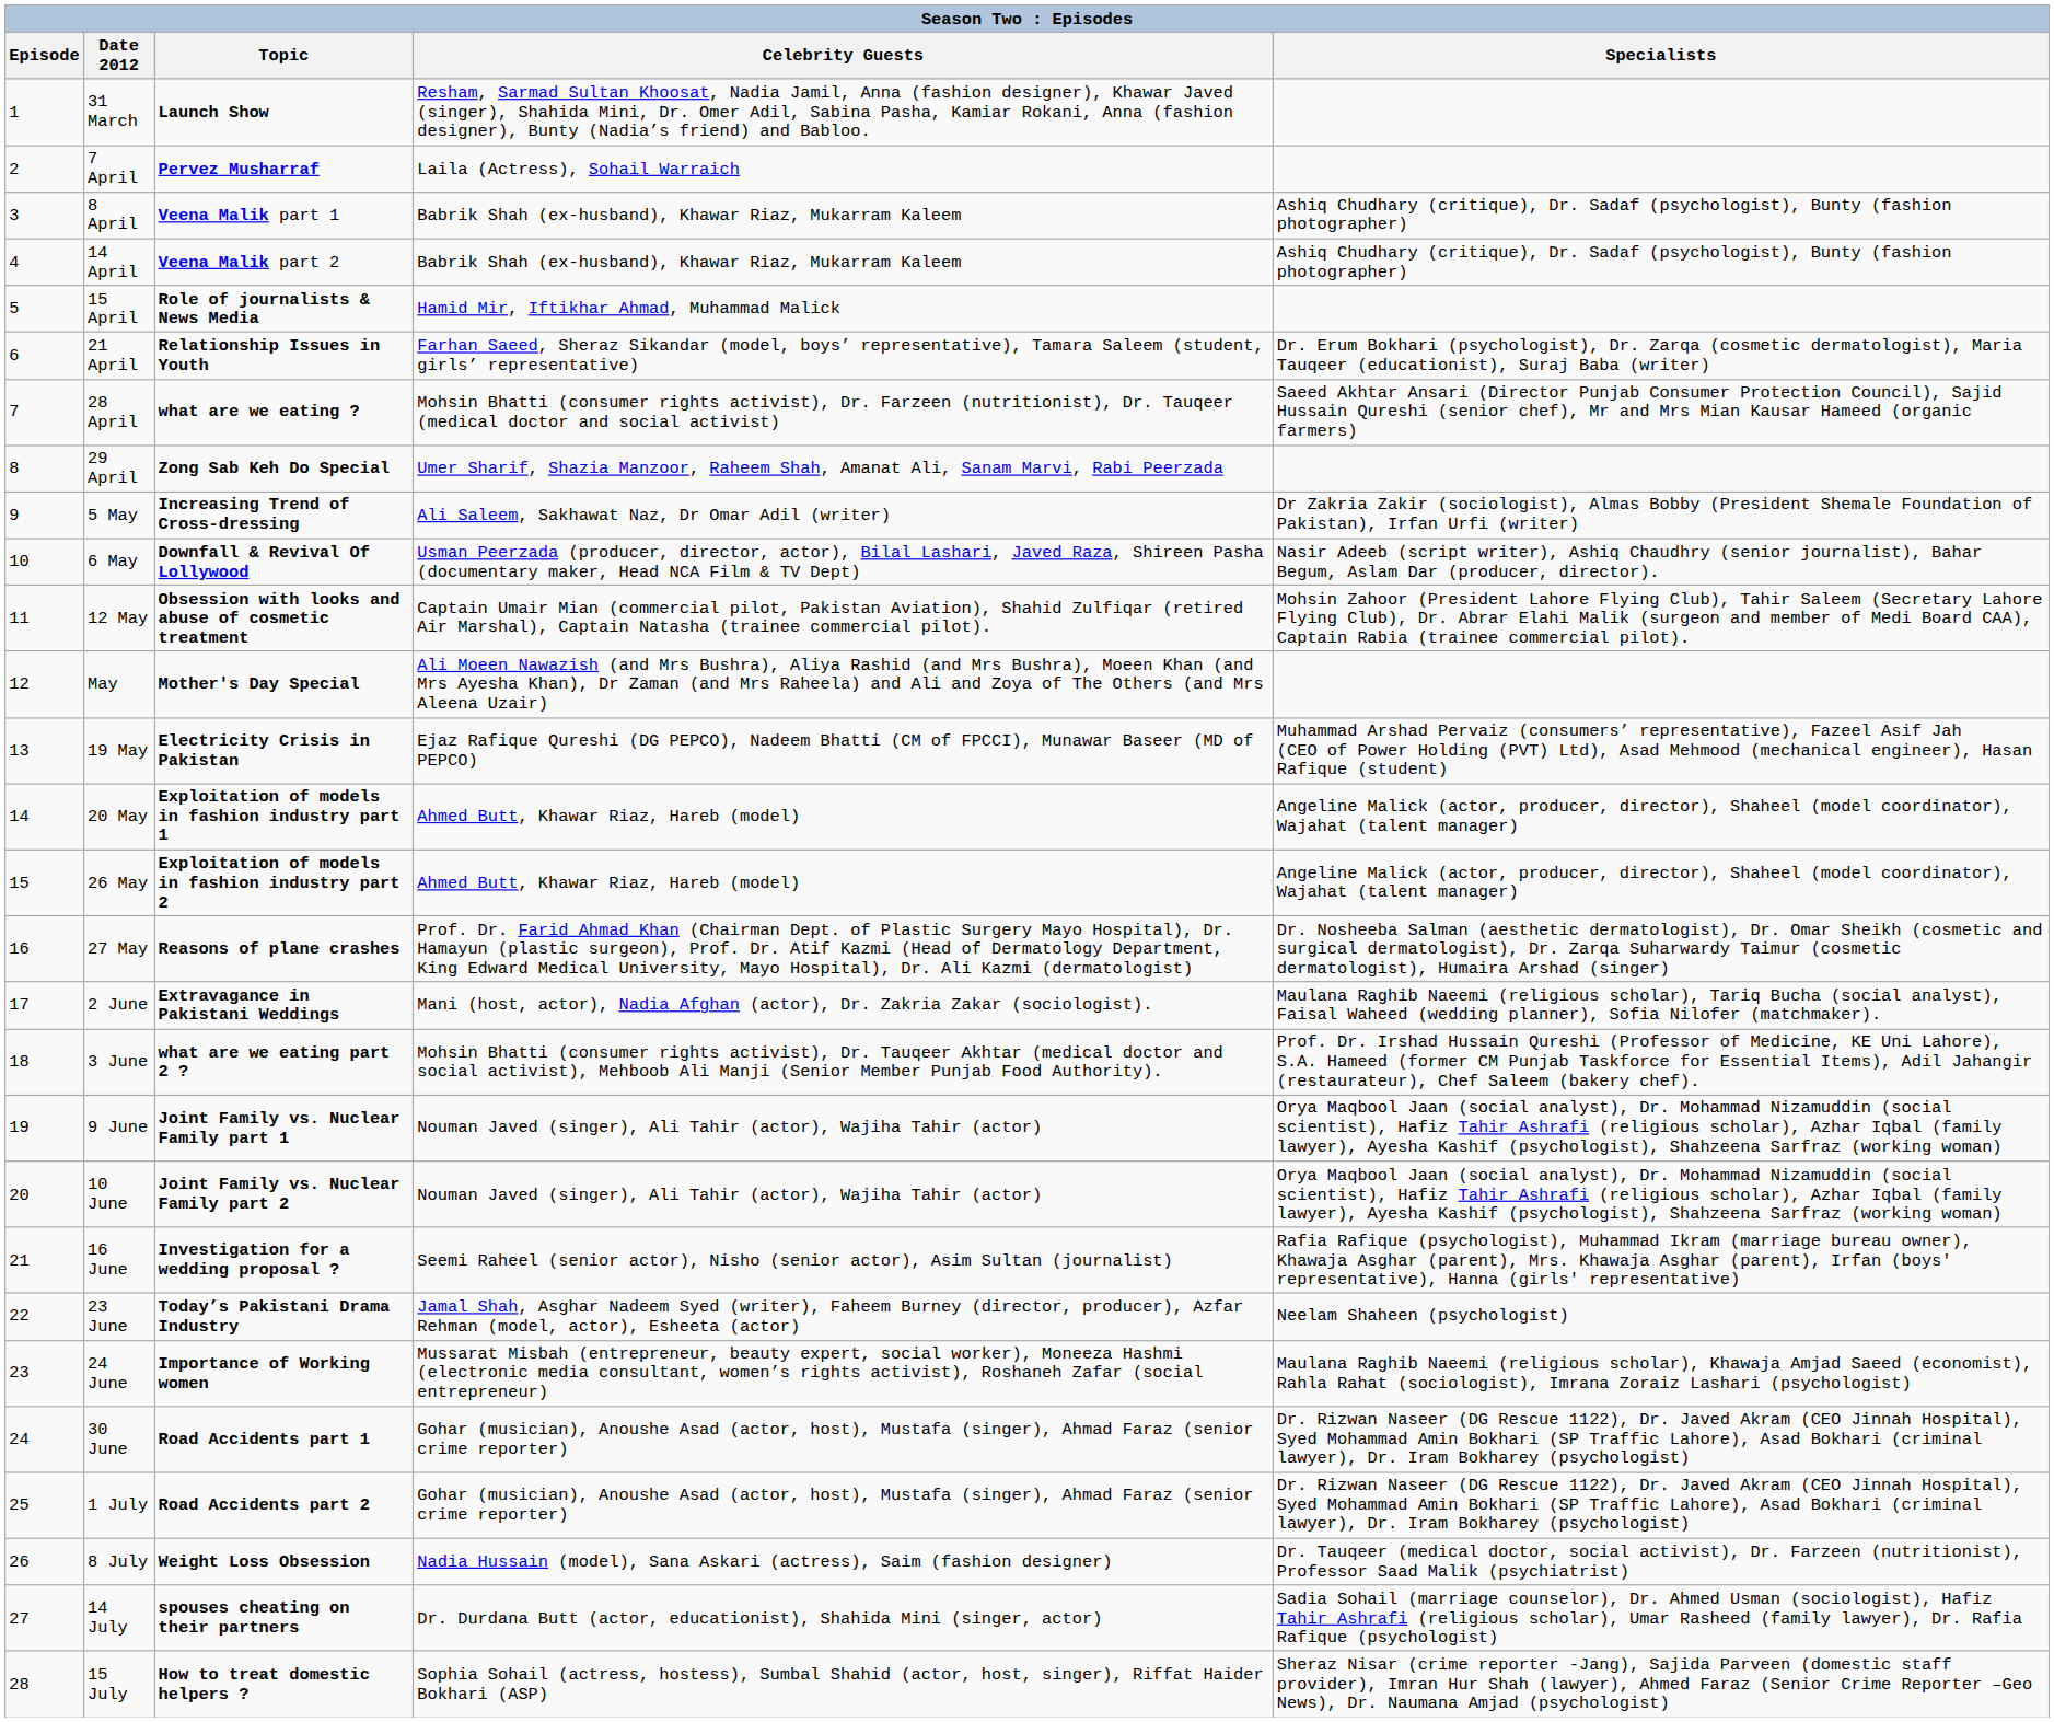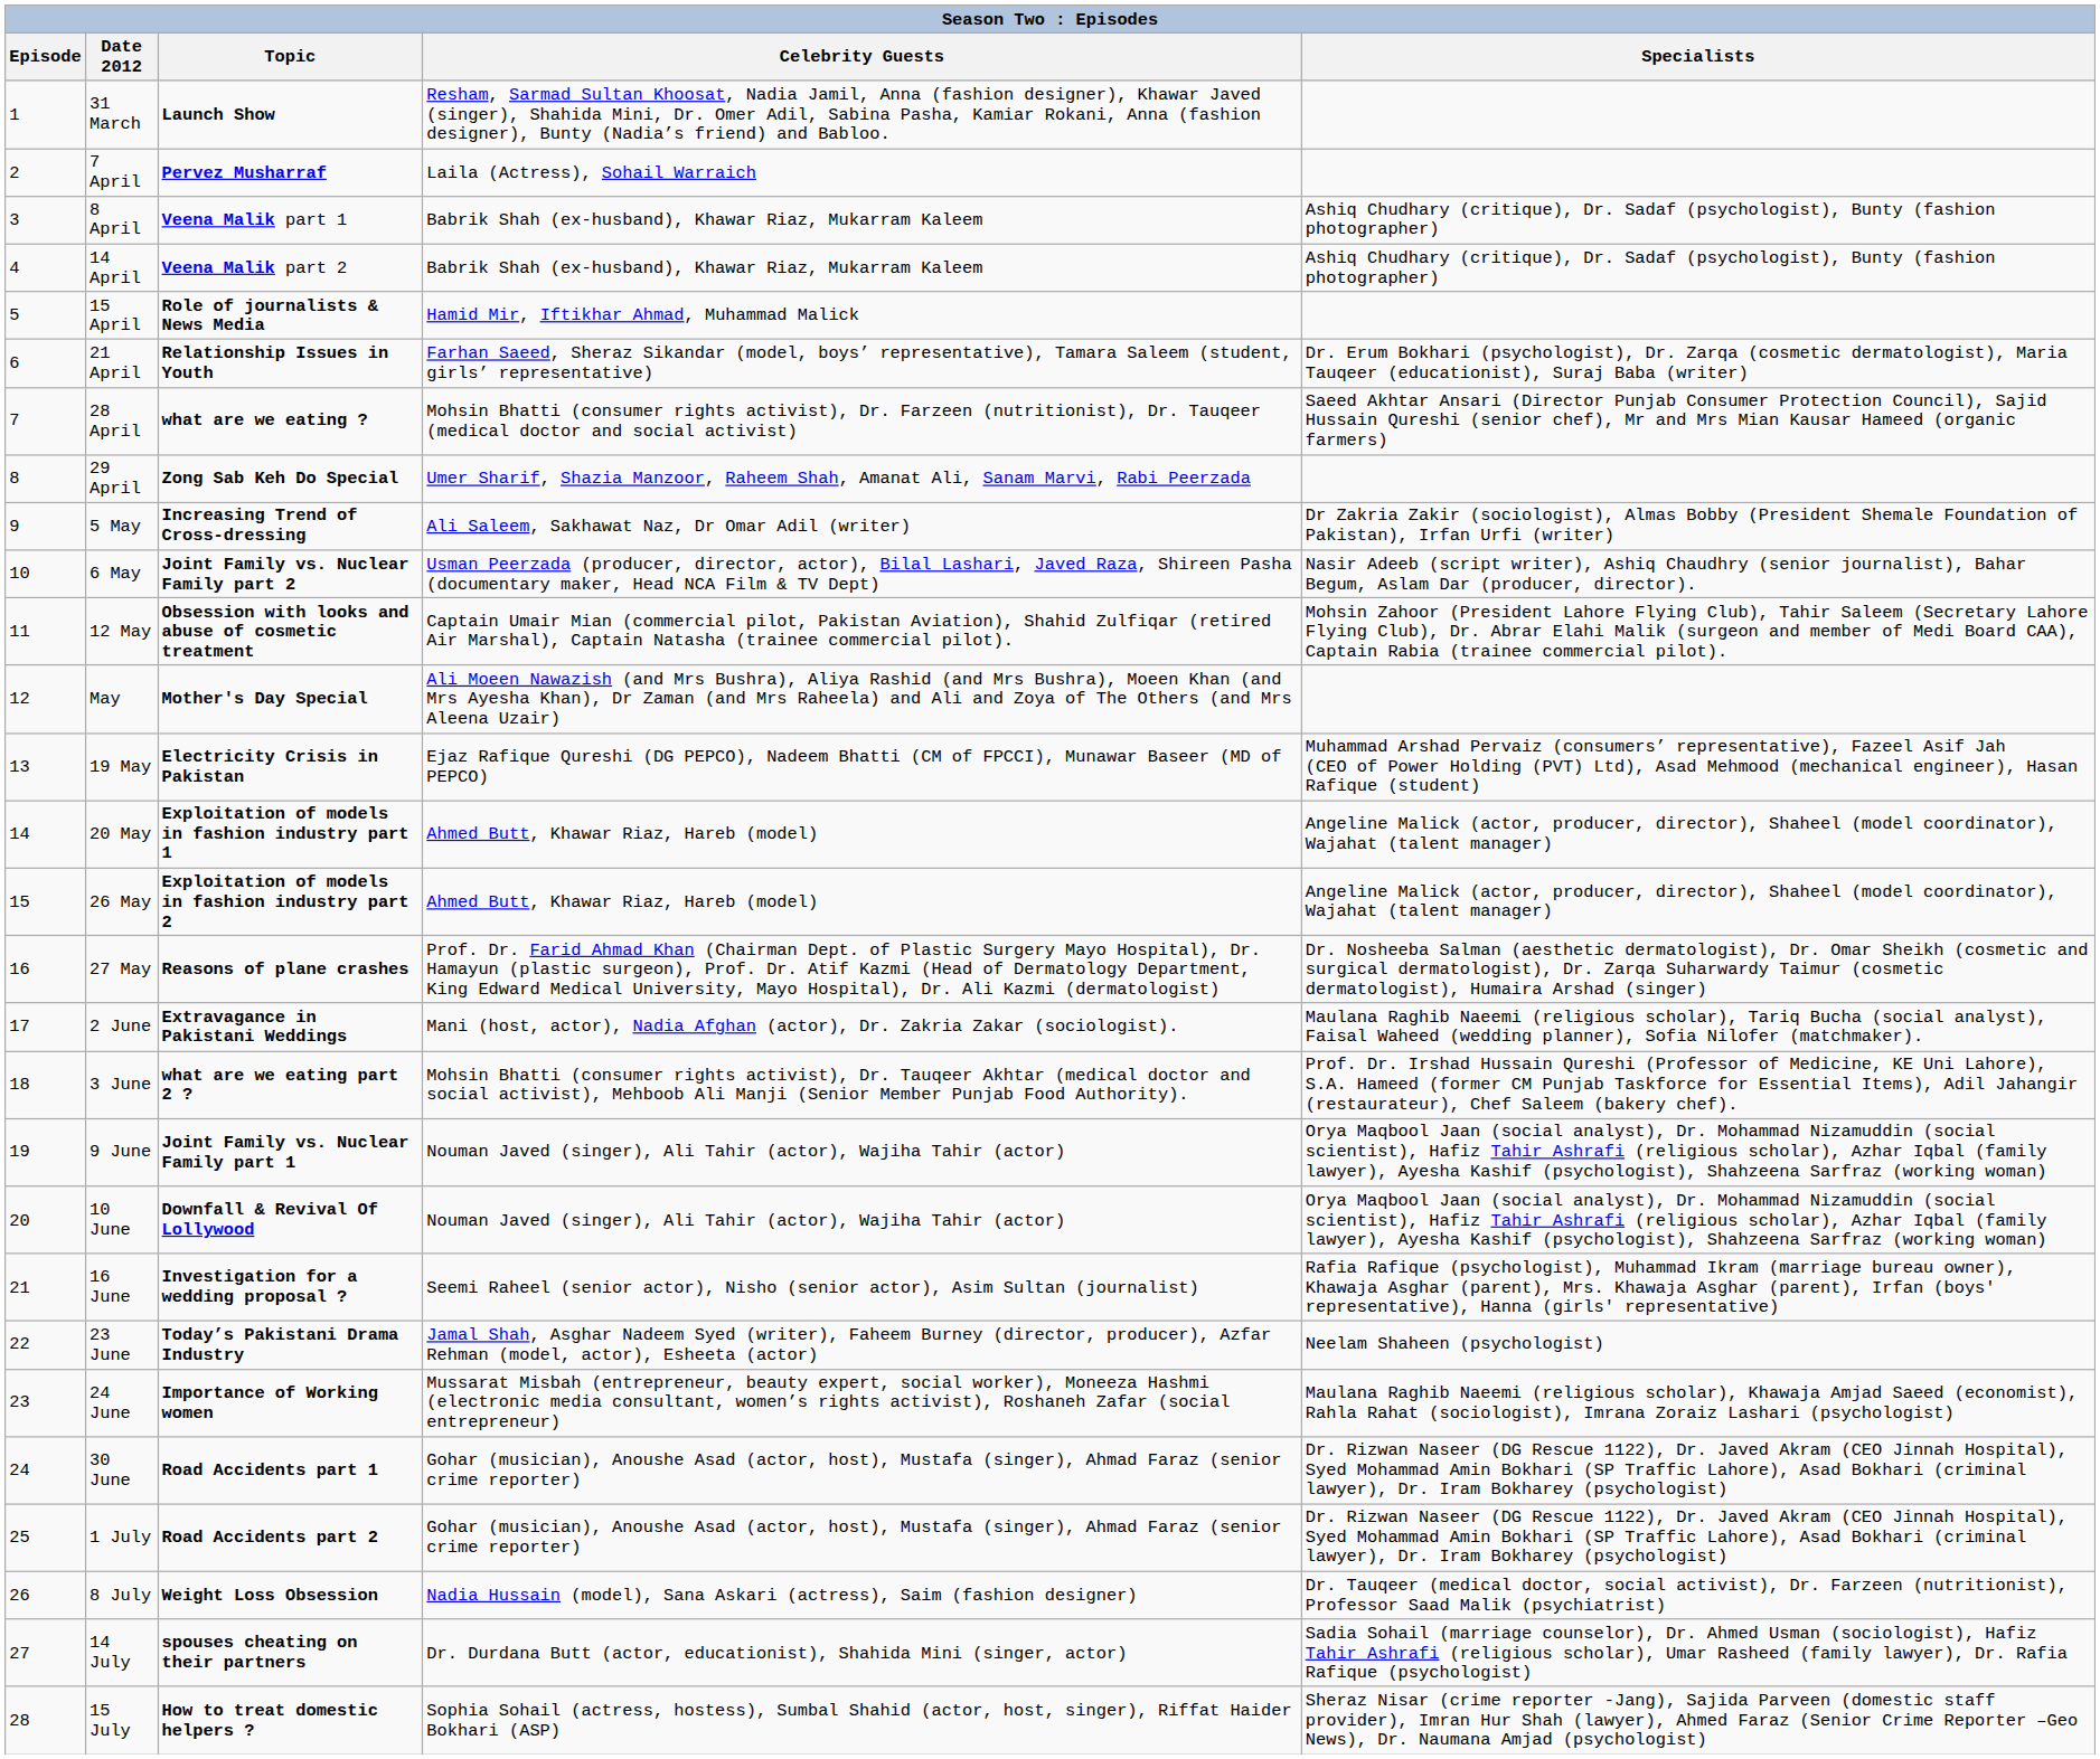 <table class="wikitable" style="width:100%;">
 <tr style="background:#ccc; text-align:center;">
 <th colspan="6" style="background: LightSteelBlue;">Season Two : Episodes</th>
 </tr>
 <tr style="background:#ccc; text-align:center;">
 <th>Episode</th>
 <th>Date 2012</th>
 <th>Topic</th>
 <th>Celebrity Guests</th>
 <th>Specialists</th>
 </tr>
 <tr>
 <td>1</td>
 <td>31 March</td>
 <td><strong>Launch Show</strong></td>
 <td><a href='#'>Resham</a>, <a href='#'>Sarmad Sultan Khoosat</a>, Nadia Jamil, Anna (fashion designer), Khawar Javed (singer), Shahida Mini, Dr. Omer Adil, Sabina Pasha, Kamiar Rokani, Anna (fashion designer), Bunty (Nadia’s friend) and Babloo.</td>
 <td></td>
 </tr>
 <tr>
 <td>2</td>
 <td>7 April</td>
 <td><strong><a href='#'>Pervez Musharraf</a></strong></td>
 <td>Laila (Actress), <a href='#'>Sohail Warraich</a></td>
 <td></td>
 </tr>
 <tr>
 <td>3</td>
 <td>8 April</td>
 <td><strong><a href='#'>Veena Malik</a></strong> part 1</td>
 <td>Babrik Shah (ex-husband), Khawar Riaz, Mukarram Kaleem</td>
 <td>Ashiq Chudhary (critique), Dr. Sadaf (psychologist), Bunty (fashion photographer)</td>
 </tr>
 <tr>
 <td>4</td>
 <td>14 April</td>
 <td><strong><a href='#'>Veena Malik</a></strong> part 2</td>
 <td>Babrik Shah (ex-husband), Khawar Riaz, Mukarram Kaleem</td>
 <td>Ashiq Chudhary (critique), Dr. Sadaf (psychologist), Bunty (fashion photographer)</td>
 </tr>
 <tr>
 <td>5</td>
 <td>15 April</td>
 <td><strong>Role of journalists & News Media</strong></td>
 <td><a href='#'>Hamid Mir</a>, <a href='#'>Iftikhar Ahmad</a>, Muhammad Malick</td>
 <td></td>
 </tr>
 <tr>
 <td>6</td>
 <td>21 April</td>
 <td><strong>Relationship Issues in Youth</strong></td>
 <td><a href='#'>Farhan Saeed</a>, Sheraz Sikandar (model, boys’ representative), Tamara Saleem (student, girls’ representative)</td>
 <td>Dr. Erum Bokhari (psychologist), Dr. Zarqa (cosmetic dermatologist), Maria Tauqeer (educationist), Suraj Baba (writer)</td>
 </tr>
 <tr>
 <td>7</td>
 <td>28 April</td>
 <td><strong>what are we eating ?</strong></td>
 <td>Mohsin Bhatti (consumer rights activist), Dr. Farzeen (nutritionist), Dr. Tauqeer (medical doctor and social activist)</td>
 <td>Saeed Akhtar Ansari (Director Punjab Consumer Protection Council), Sajid Hussain Qureshi (senior chef), Mr and Mrs Mian Kausar Hameed (organic farmers)</td>
 </tr>
 <tr>
 <td>8</td>
 <td>29 April</td>
 <td><strong> Zong Sab Keh Do Special</strong></td>
 <td><a href='#'>Umer Sharif</a>, <a href='#'>Shazia Manzoor</a>, <a href='#'>Raheem Shah</a>, Amanat Ali, <a href='#'>Sanam Marvi</a>, <a href='#'>Rabi Peerzada</a></td>
 <td></td>
 </tr>
 <tr>
 <td>9</td>
 <td>5 May</td>
 <td><strong>Increasing Trend of Cross-dressing</strong></td>
 <td><a href='#'>Ali Saleem</a>, Sakhawat Naz, Dr Omar Adil (writer)</td>
 <td>Dr Zakria Zakir (sociologist), Almas Bobby (President Shemale Foundation of Pakistan), Irfan Urfi (writer)</td>
 </tr>
 <tr>
 <td>10</td>
 <td>6 May</td>
-<td><strong>Downfall & Revival Of <a href='#'>Lollywood</a></strong></td>
+<td><strong>Joint Family vs. Nuclear Family part 2 </strong></td>
 <td><a href='#'>Usman Peerzada</a> (producer, director, actor), <a href='#'>Bilal Lashari</a>, <a href='#'>Javed Raza</a>, Shireen Pasha (documentary maker, Head NCA Film & TV Dept)</td>
 <td>Nasir Adeeb (script writer), Ashiq Chaudhry (senior journalist), Bahar Begum, Aslam Dar (producer, director).</td>
 </tr>
 <tr>
 <td>11</td>
 <td>12 May</td>
 <td><strong>Obsession with looks and abuse of cosmetic treatment</strong></td>
 <td>Captain Umair Mian (commercial pilot, Pakistan Aviation), Shahid Zulfiqar (retired Air Marshal), Captain Natasha (trainee commercial pilot).</td>
 <td>Mohsin Zahoor (President Lahore Flying Club), Tahir Saleem (Secretary Lahore Flying Club), Dr. Abrar Elahi Malik (surgeon and member of Medi Board CAA), Captain Rabia (trainee commercial pilot).</td>
 </tr>
 <tr>
 <td>12</td>
 <td>May</td>
 <td><strong> Mother's Day Special</strong></td>
 <td><a href='#'>Ali Moeen Nawazish</a> (and Mrs Bushra), Aliya Rashid (and Mrs Bushra), Moeen Khan (and Mrs Ayesha Khan), Dr Zaman (and Mrs Raheela) and Ali and Zoya of The Others (and Mrs Aleena Uzair)</td>
 <td></td>
 </tr>
 <tr>
 <td>13</td>
 <td>19 May</td>
 <td><strong>Electricity Crisis in Pakistan</strong></td>
 <td>Ejaz Rafique Qureshi (DG PEPCO), Nadeem Bhatti (CM of FPCCI), Munawar Baseer (MD of PEPCO)</td>
 <td>Muhammad Arshad Pervaiz (consumers’ representative), Fazeel Asif Jah<br>(CEO of Power Holding (PVT) Ltd), Asad Mehmood (mechanical engineer), Hasan Rafique (student)</td>
 </tr>
 <tr>
 <td>14</td>
 <td>20 May</td>
 <td><strong>Exploitation of models in fashion industry part 1</strong></td>
 <td><a href='#'>Ahmed Butt</a>, Khawar Riaz, Hareb (model)</td>
 <td>Angeline Malick (actor, producer, director), Shaheel (model coordinator), Wajahat (talent manager)</td>
 </tr>
 <tr>
 <td>15</td>
 <td>26 May</td>
 <td><strong>Exploitation of models in fashion industry part 2</strong></td>
 <td><a href='#'>Ahmed Butt</a>, Khawar Riaz, Hareb (model)</td>
 <td>Angeline Malick (actor, producer, director), Shaheel (model coordinator), Wajahat (talent manager)</td>
 </tr>
 <tr>
 <td>16</td>
 <td>27 May</td>
 <td><strong>Reasons of plane crashes</strong></td>
 <td>Prof. Dr. <a href='#'>Farid Ahmad Khan</a> (Chairman Dept. of Plastic Surgery Mayo Hospital), Dr. Hamayun (plastic surgeon), Prof. Dr. Atif Kazmi (Head of Dermatology Department, King Edward Medical University, Mayo Hospital), Dr. Ali Kazmi (dermatologist)</td>
 <td>Dr. Nosheeba Salman (aesthetic dermatologist), Dr. Omar Sheikh (cosmetic and surgical dermatologist), Dr. Zarqa Suharwardy Taimur (cosmetic dermatologist), Humaira Arshad (singer)</td>
 </tr>
 <tr>
 <td>17</td>
 <td>2 June</td>
 <td><strong>Extravagance in Pakistani Weddings</strong></td>
 <td>Mani (host, actor), <a href='#'>Nadia Afghan</a> (actor), Dr. Zakria Zakar (sociologist).</td>
 <td>Maulana Raghib Naeemi (religious scholar), Tariq Bucha (social analyst), Faisal Waheed (wedding planner), Sofia Nilofer (matchmaker).</td>
 </tr>
 <tr>
 <td>18</td>
 <td>3 June</td>
 <td><strong>what are we eating part 2 ?</strong></td>
 <td>Mohsin Bhatti (consumer rights activist), Dr. Tauqeer Akhtar (medical doctor and social activist), Mehboob Ali Manji (Senior Member Punjab Food Authority).</td>
 <td>Prof. Dr. Irshad Hussain Qureshi (Professor of Medicine, KE Uni Lahore), S.A. Hameed (former CM Punjab Taskforce for Essential Items), Adil Jahangir (restaurateur), Chef Saleem (bakery chef).</td>
 </tr>
 <tr>
 <td>19</td>
 <td>9 June</td>
 <td><strong>Joint Family vs. Nuclear Family part 1</strong></td>
 <td>Nouman Javed (singer), Ali Tahir (actor), Wajiha Tahir (actor)</td>
 <td>Orya Maqbool Jaan (social analyst), Dr. Mohammad Nizamuddin (social scientist), Hafiz <a href='#'>Tahir Ashrafi</a> (religious scholar), Azhar Iqbal (family lawyer), Ayesha Kashif (psychologist), Shahzeena Sarfraz (working woman)</td>
 </tr>
 <tr>
 <td>20</td>
 <td>10 June</td>
-<td><strong>Joint Family vs. Nuclear Family part 2 </strong></td>
+<td><strong>Downfall & Revival Of <a href='#'>Lollywood</a></strong></td>
 <td>Nouman Javed (singer), Ali Tahir (actor), Wajiha Tahir (actor)</td>
 <td>Orya Maqbool Jaan (social analyst), Dr. Mohammad Nizamuddin (social scientist), Hafiz <a href='#'>Tahir Ashrafi</a> (religious scholar), Azhar Iqbal (family lawyer), Ayesha Kashif (psychologist), Shahzeena Sarfraz (working woman)</td>
 </tr>
 <tr>
 <td>21</td>
 <td>16 June</td>
 <td><strong>Investigation for a wedding proposal ?</strong></td>
 <td>Seemi Raheel (senior actor), Nisho (senior actor), Asim Sultan (journalist)</td>
 <td>Rafia Rafique (psychologist), Muhammad Ikram (marriage bureau owner), Khawaja Asghar (parent), Mrs. Khawaja Asghar (parent), Irfan (boys' representative), Hanna (girls' representative)</td>
 </tr>
 <tr>
 <td>22</td>
 <td>23 June</td>
 <td><strong>Today’s Pakistani Drama Industry</strong></td>
 <td><a href='#'>Jamal Shah</a>, Asghar Nadeem Syed (writer), Faheem Burney (director, producer), Azfar Rehman (model, actor), Esheeta (actor)</td>
 <td>Neelam Shaheen (psychologist)</td>
 </tr>
 <tr>
 <td>23</td>
 <td>24 June</td>
 <td><strong>Importance of Working women </strong></td>
 <td>Mussarat Misbah (entrepreneur, beauty expert, social worker), Moneeza Hashmi (electronic media consultant, women’s rights activist), Roshaneh Zafar (social entrepreneur)</td>
 <td>Maulana Raghib Naeemi (religious scholar), Khawaja Amjad Saeed (economist), Rahla Rahat (sociologist), Imrana Zoraiz Lashari (psychologist)</td>
 </tr>
 <tr>
 <td>24</td>
 <td>30 June</td>
 <td><strong>Road Accidents part 1</strong></td>
 <td>Gohar (musician), Anoushe Asad (actor, host), Mustafa (singer), Ahmad Faraz (senior crime reporter)</td>
 <td>Dr. Rizwan Naseer (DG Rescue 1122), Dr. Javed Akram (CEO Jinnah Hospital), Syed Mohammad Amin Bokhari (SP Traffic Lahore), Asad Bokhari (criminal lawyer), Dr. Iram Bokharey (psychologist)</td>
 </tr>
 <tr>
 <td>25</td>
 <td>1 July</td>
 <td><strong>Road Accidents part 2</strong></td>
 <td>Gohar (musician), Anoushe Asad (actor, host), Mustafa (singer), Ahmad Faraz (senior crime reporter)</td>
 <td>Dr. Rizwan Naseer (DG Rescue 1122), Dr. Javed Akram (CEO Jinnah Hospital), Syed Mohammad Amin Bokhari (SP Traffic Lahore), Asad Bokhari (criminal lawyer), Dr. Iram Bokharey (psychologist)</td>
 </tr>
 <tr>
 <td>26</td>
 <td>8 July</td>
 <td><strong>Weight Loss Obsession</strong></td>
 <td><a href='#'>Nadia Hussain</a> (model), Sana Askari (actress), Saim (fashion designer)</td>
 <td>Dr. Tauqeer (medical doctor, social activist),  Dr. Farzeen (nutritionist), Professor Saad Malik (psychiatrist)</td>
 </tr>
 <tr>
 <td>27</td>
 <td>14 July</td>
 <td><strong>spouses cheating on their partners</strong></td>
 <td>Dr. Durdana Butt (actor, educationist), Shahida Mini (singer, actor)</td>
 <td>Sadia Sohail (marriage counselor), Dr. Ahmed Usman (sociologist), Hafiz <a href='#'>Tahir Ashrafi</a> (religious scholar), Umar Rasheed (family lawyer), Dr. Rafia Rafique (psychologist)</td>
 </tr>
 <tr>
 <td>28</td>
 <td>15 July</td>
 <td><strong>How to treat domestic helpers ?</strong></td>
 <td>Sophia Sohail (actress, hostess), Sumbal Shahid (actor, host, singer), Riffat Haider Bokhari (ASP)</td>
 <td>Sheraz Nisar (crime reporter -Jang), Sajida Parveen (domestic staff provider), Imran Hur Shah (lawyer), Ahmed Faraz (Senior Crime Reporter –Geo News), Dr. Naumana Amjad (psychologist)</td>
 </tr>
 </table>
